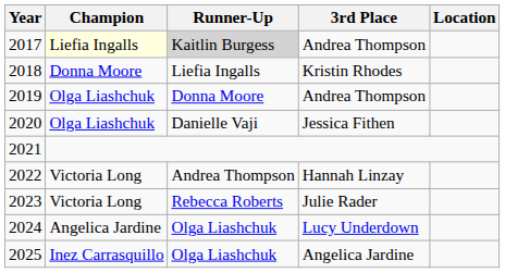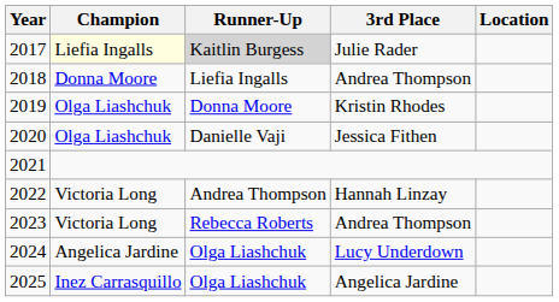 <table class="wikitable">
 <tr>
 <th>Year</th>
 <th>Champion</th>
 <th>Runner-Up</th>
 <th>3rd Place</th>
 <th>Location</th>
 </tr>
 <tr>
 <td>2017</td>
 <td style="background: lightyellow;"> Liefia Ingalls</td>
 <td style="background: lightgrey;"> Kaitlin Burgess</td>
-<td> Andrea Thompson</td>
+<td> Julie Rader</td>
 <td> </td>
 </tr>
 <tr>
 <td>2018</td>
 <td> <a href='#'>Donna Moore</a></td>
 <td> Liefia Ingalls</td>
-<td> Kristin Rhodes</td>
+<td> Andrea Thompson</td>
 <td> </td>
 </tr>
 <tr>
 <td>2019</td>
 <td> <a href='#'>Olga Liashchuk</a></td>
 <td> <a href='#'>Donna Moore</a></td>
-<td> Andrea Thompson</td>
+<td> Kristin Rhodes</td>
 <td> </td>
 </tr>
 <tr>
 <td>2020</td>
 <td> <a href='#'>Olga Liashchuk</a></td>
 <td> Danielle Vaji</td>
 <td> Jessica Fithen</td>
 <td> </td>
 </tr>
 <tr>
 <td>2021</td>
 <td colspan="4"></td>
 </tr>
 <tr>
 <td>2022</td>
 <td> Victoria Long</td>
 <td> Andrea Thompson</td>
 <td> Hannah Linzay</td>
 <td> </td>
 </tr>
 <tr>
 <td>2023</td>
 <td> Victoria Long</td>
 <td> <a href='#'>Rebecca Roberts</a></td>
-<td> Julie Rader</td>
+<td> Andrea Thompson</td>
 <td> </td>
 </tr>
 <tr>
 <td>2024</td>
 <td> Angelica Jardine</td>
 <td> <a href='#'>Olga Liashchuk</a></td>
 <td> <a href='#'>Lucy Underdown</a></td>
 <td> </td>
 </tr>
 <tr>
 <td>2025</td>
 <td> <a href='#'>Inez Carrasquillo</a></td>
 <td> <a href='#'>Olga Liashchuk</a></td>
 <td> Angelica Jardine</td>
 <td> </td>
 </tr>
 </table>
